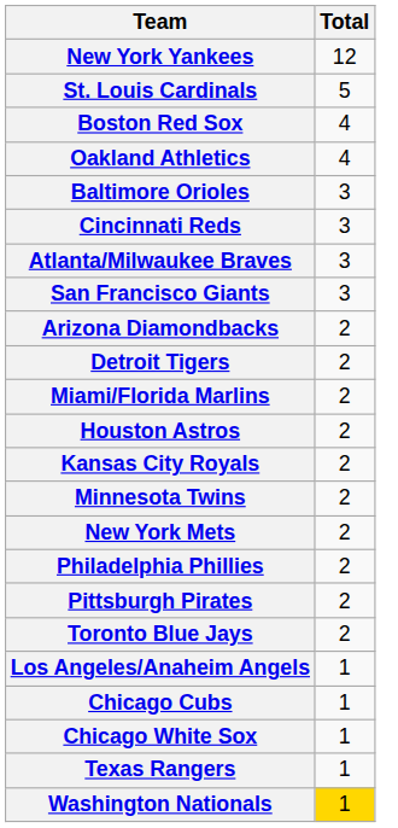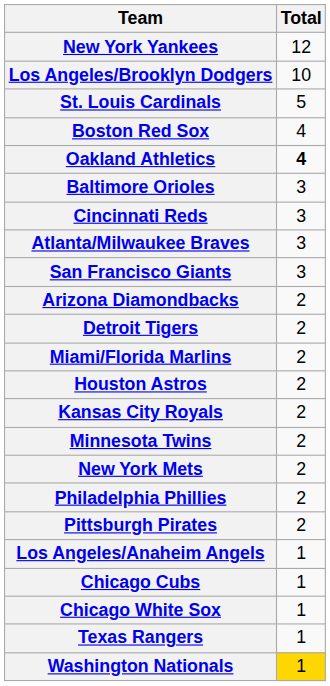 <table class="wikitable sortable plainrowheaders" border="1" style="text-align:center">
 <tr>
 <th scope="col" style="text-align:center;">Team</th>
 <th scope="col" style="text-align:center;">Total</th>
 </tr>
 <tr>
 <th scope="row" style="text-align:center;"><a href='#'>New York Yankees</a></th>
 <td>12</td>
+</tr>
+<tr>
+<th scope="row" style="text-align:center;"><a href='#'>Los Angeles/Brooklyn Dodgers</a></th>
+<td>10</td>
 </tr>
 <tr>
 <th scope="row" style="text-align:center;"><a href='#'>St. Louis Cardinals</a></th>
 <td>5</td>
 </tr>
 <tr>
 <th scope="row" style="text-align:center;"><a href='#'>Boston Red Sox</a></th>
 <td>4</td>
 </tr>
 <tr>
 <th scope="row" style="text-align:center;"><a href='#'>Oakland Athletics</a></th>
-<td>4</td>
+<td><strong>4</strong></td>
 </tr>
 <tr>
 <th scope="row" style="text-align:center;"><a href='#'>Baltimore Orioles</a></th>
 <td>3</td>
 </tr>
 <tr>
 <th scope="row" style="text-align:center;"><a href='#'>Cincinnati Reds</a></th>
 <td>3</td>
 </tr>
 <tr>
 <th scope="row" style="text-align:center;"><a href='#'>Atlanta/Milwaukee Braves</a></th>
 <td>3</td>
 </tr>
 <tr>
 <th scope="row" style="text-align:center;"><a href='#'>San Francisco Giants</a></th>
 <td>3</td>
 </tr>
 <tr>
 <th scope="row" style="text-align:center;"><a href='#'>Arizona Diamondbacks</a></th>
 <td>2</td>
 </tr>
 <tr>
 <th scope="row" style="text-align:center;"><a href='#'>Detroit Tigers</a></th>
 <td>2</td>
 </tr>
 <tr>
 <th scope="row" style="text-align:center;"><a href='#'>Miami/Florida Marlins</a></th>
 <td>2</td>
 </tr>
 <tr>
 <th scope="row" style="text-align:center;"><a href='#'>Houston Astros</a></th>
 <td>2</td>
 </tr>
 <tr>
 <th scope="row" style="text-align:center;"><a href='#'>Kansas City Royals</a></th>
 <td>2</td>
 </tr>
 <tr>
 <th scope="row" style="text-align:center;"><a href='#'>Minnesota Twins</a></th>
 <td>2</td>
 </tr>
 <tr>
 <th scope="row" style="text-align:center;"><a href='#'>New York Mets</a></th>
 <td>2</td>
 </tr>
 <tr>
 <th scope="row" style="text-align:center;"><a href='#'>Philadelphia Phillies</a></th>
 <td>2</td>
 </tr>
 <tr>
 <th scope="row" style="text-align:center;"><a href='#'>Pittsburgh Pirates</a></th>
 <td>2</td>
 </tr>
 <tr>
-<th scope="row" style="text-align:center;"><a href='#'>Toronto Blue Jays</a></th>
-<td>2</td>
-</tr>
-<tr>
 <th scope="row" style="text-align:center;"><a href='#'>Los Angeles/Anaheim Angels</a></th>
 <td>1</td>
 </tr>
 <tr>
 <th scope="row" style="text-align:center;"><a href='#'>Chicago Cubs</a></th>
 <td>1</td>
 </tr>
 <tr>
 <th scope="row" style="text-align:center;"><a href='#'>Chicago White Sox</a></th>
 <td>1</td>
 </tr>
 <tr>
 <th scope="row" style="text-align:center;"><a href='#'>Texas Rangers</a></th>
 <td>1</td>
 </tr>
 <tr>
 <th scope="row" style="text-align:center;"><a href='#'>Washington Nationals</a></th>
 <td style="background: gold;">1</td>
 </tr>
 </table>
